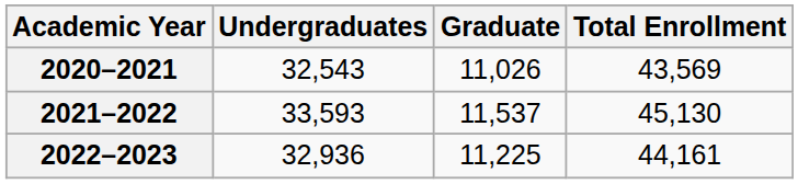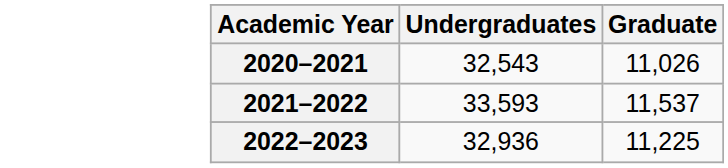 <table style="float:right; font-size:85%; margin:10px; text-align:center; font-size:85%; margin:auto;" class="wikitable">
 <tr>
 <th>Academic Year</th>
 <th>Undergraduates</th>
 <th>Graduate</th>
-<th>Total Enrollment</th>
 </tr>
 <tr>
 <th>2020–2021</th>
 <td>32,543</td>
 <td>11,026</td>
-<td>43,569</td>
 </tr>
 <tr>
 <th>2021–2022</th>
 <td>33,593</td>
 <td>11,537</td>
-<td>45,130</td>
 </tr>
 <tr>
 <th>2022–2023</th>
 <td>32,936</td>
 <td>11,225</td>
-<td>44,161</td>
 </tr>
 </table>
